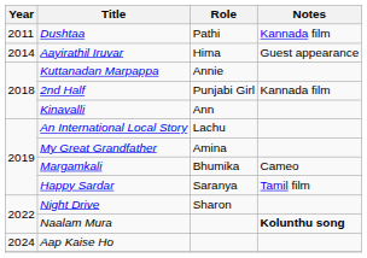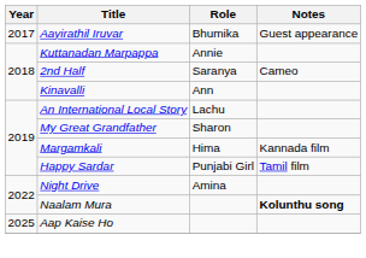 <table class="wikitable sortable">
 <tr>
 <th>Year</th>
 <th>Title</th>
 <th>Role</th>
 <th class="unsortable">Notes</th>
 </tr>
 <tr>
-<td>2011</td>
-<td><em><a href='#'>Dushtaa</a></em></td>
-<td>Pathi</td>
-<td><a href='#'>Kannada</a> film</td>
-</tr>
-<tr>
-<td>2014</td>
+<td>2017</td>
 <td><em><a href='#'>Aayirathil Iruvar</a></em></td>
-<td>Hima</td>
+<td>Bhumika</td>
 <td>Guest appearance</td>
 </tr>
 <tr>
 <td rowspan=3>2018</td>
 <td><em><a href='#'>Kuttanadan Marpappa</a></em></td>
 <td>Annie</td>
 <td></td>
 </tr>
 <tr>
 <td><em><a href='#'>2nd Half</a></em></td>
-<td>Punjabi Girl</td>
-<td>Kannada film</td>
+<td>Saranya</td>
+<td>Cameo</td>
 </tr>
 <tr>
 <td><em><a href='#'>Kinavalli</a></em></td>
 <td>Ann</td>
 <td></td>
 </tr>
 <tr>
 <td rowspan=4>2019</td>
 <td><em><a href='#'>An International Local Story</a></em></td>
 <td>Lachu</td>
 <td></td>
 </tr>
 <tr>
 <td><em><a href='#'>My Great Grandfather</a></em></td>
-<td>Amina</td>
+<td>Sharon</td>
 <td></td>
 </tr>
 <tr>
 <td><em><a href='#'>Margamkali</a></em></td>
-<td>Bhumika</td>
-<td>Cameo</td>
+<td>Hima</td>
+<td>Kannada film</td>
 </tr>
 <tr>
 <td><em><a href='#'>Happy Sardar</a></em></td>
-<td>Saranya</td>
+<td>Punjabi Girl</td>
 <td><a href='#'>Tamil</a> film</td>
 </tr>
 <tr>
 <td rowspan=2>2022</td>
 <td><em><a href='#'>Night Drive</a></em></td>
-<td>Sharon</td>
+<td>Amina</td>
 <td></td>
 </tr>
 <tr>
 <td><em>Naalam Mura</em></td>
 <td></td>
 <td><strong>Kolunthu song</strong></td>
 </tr>
 <tr>
-<td>2024</td>
+<td>2025</td>
 <td><em>Aap Kaise Ho</em></td>
 <td></td>
 <td></td>
 </tr>
 <tr>
 </tr>
 </table>
